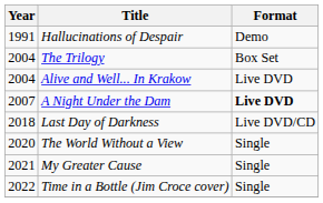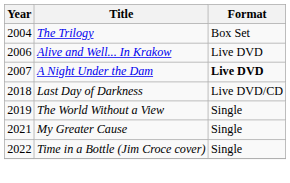 <table class="wikitable">
 <tr>
 <th>Year</th>
 <th>Title</th>
 <th>Format</th>
 </tr>
 <tr>
-<td>1991</td>
-<td><em>Hallucinations of Despair</em></td>
-<td>Demo</td>
-</tr>
-<tr>
 <td>2004</td>
 <td><em><a href='#'>The Trilogy</a></em></td>
 <td>Box Set</td>
 </tr>
 <tr>
-<td>2004</td>
+<td>2006</td>
 <td><em><a href='#'>Alive and Well... In Krakow</a></em></td>
 <td>Live DVD</td>
 </tr>
 <tr>
 <td>2007</td>
 <td><em><a href='#'>A Night Under the Dam</a></em></td>
 <td><strong>Live DVD</strong></td>
 </tr>
 <tr>
 <td>2018</td>
 <td><em>Last Day of Darkness</em></td>
 <td>Live DVD/CD</td>
 </tr>
 <tr>
-<td>2020</td>
+<td>2019</td>
 <td><em>The World Without a View</em></td>
 <td>Single</td>
 </tr>
 <tr>
 <td>2021</td>
 <td><em>My Greater Cause</em></td>
 <td>Single</td>
 </tr>
 <tr>
 <td>2022</td>
 <td><em>Time in a Bottle (Jim Croce cover)</em></td>
 <td>Single</td>
 </tr>
 <tr>
 </tr>
 </table>
